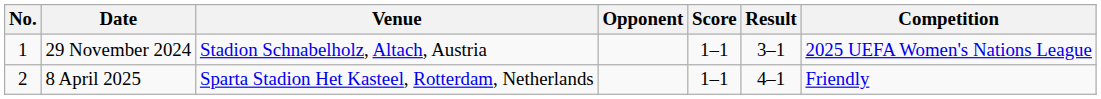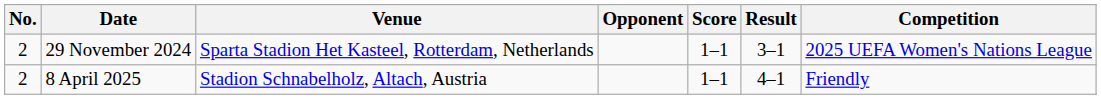 <table class="wikitable sortable">
 <tr>
 <th scope="col">No.</th>
 <th scope="col">Date</th>
 <th scope="col">Venue</th>
 <th scope="col">Opponent</th>
 <th scope="col">Score</th>
 <th scope="col">Result</th>
 <th scope="col">Competition</th>
 </tr>
 <tr>
-<td align="center">1</td>
+<td align="center">2</td>
 <td>29 November 2024</td>
-<td><a href='#'>Stadion Schnabelholz</a>, <a href='#'>Altach</a>, Austria</td>
+<td><a href='#'>Sparta Stadion Het Kasteel</a>, <a href='#'>Rotterdam</a>, Netherlands</td>
 <td></td>
 <td align="center">1–1</td>
 <td align="center">3–1</td>
 <td><a href='#'>2025 UEFA Women's Nations League</a></td>
 </tr>
 <tr>
 <td align="center">2</td>
 <td>8 April 2025</td>
-<td><a href='#'>Sparta Stadion Het Kasteel</a>, <a href='#'>Rotterdam</a>, Netherlands</td>
+<td><a href='#'>Stadion Schnabelholz</a>, <a href='#'>Altach</a>, Austria</td>
 <td></td>
 <td align="center">1–1</td>
 <td align="center">4–1</td>
 <td><a href='#'>Friendly</a></td>
 </tr>
 </table>
